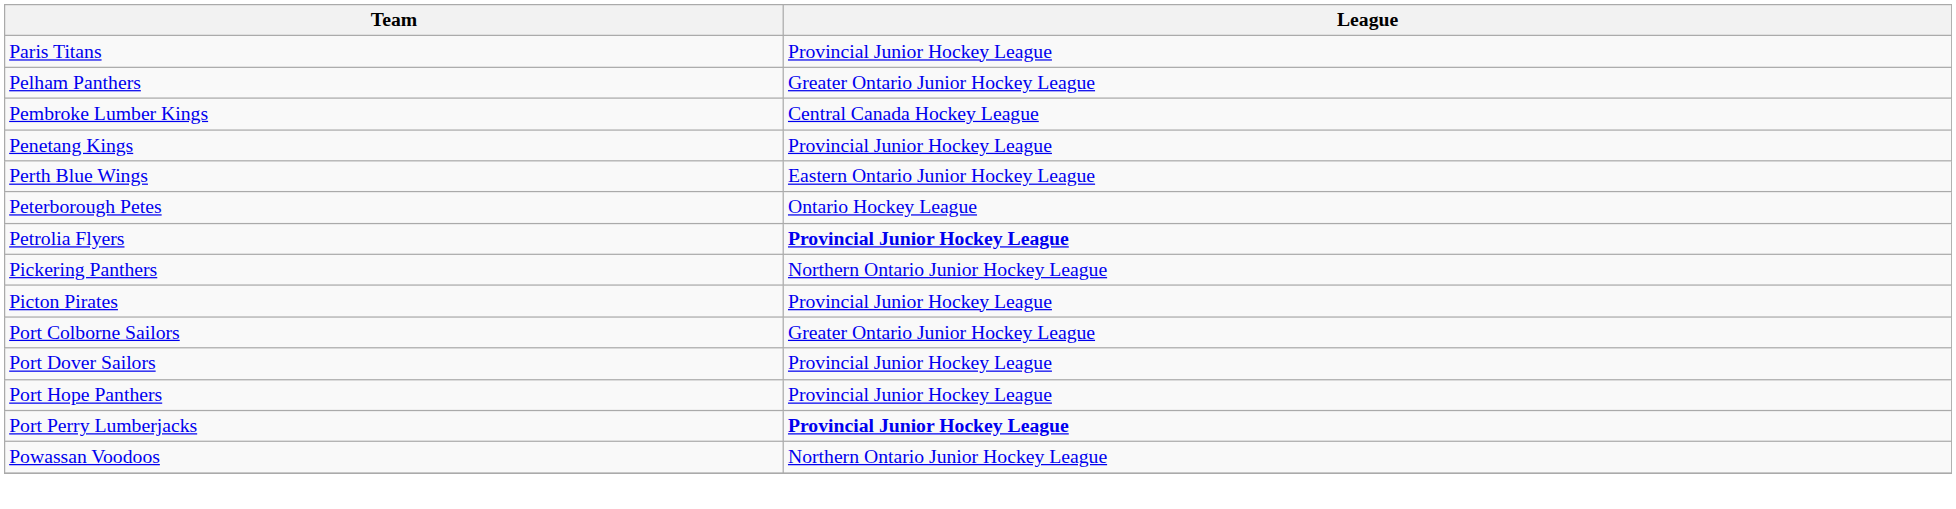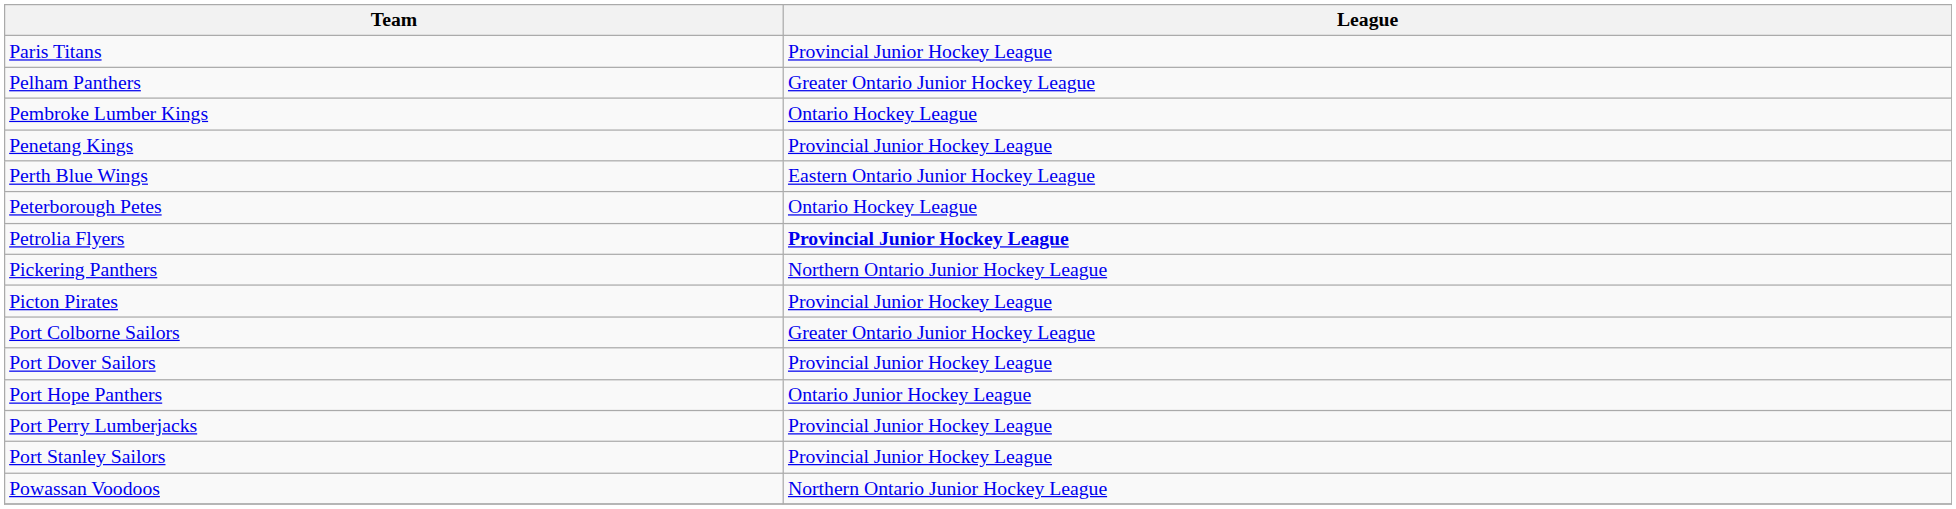 <table class="wikitable sortable" width=100%>
 <tr>
 <th width=40%>Team</th>
 <th width=60%>League</th>
 </tr>
 <tr>
 <td><a href='#'>Paris Titans</a></td>
 <td><a href='#'>Provincial Junior Hockey League</a></td>
 </tr>
 <tr>
 <td><a href='#'>Pelham Panthers</a></td>
 <td><a href='#'>Greater Ontario Junior Hockey League</a></td>
 </tr>
 <tr>
 <td><a href='#'>Pembroke Lumber Kings</a></td>
-<td><a href='#'>Central Canada Hockey League</a></td>
+<td><a href='#'>Ontario Hockey League</a></td>
 </tr>
 <tr>
 <td><a href='#'>Penetang Kings</a></td>
 <td><a href='#'>Provincial Junior Hockey League</a></td>
 </tr>
 <tr>
 <td><a href='#'>Perth Blue Wings</a></td>
 <td><a href='#'>Eastern Ontario Junior Hockey League</a></td>
 </tr>
 <tr>
 <td><a href='#'>Peterborough Petes</a></td>
 <td><a href='#'>Ontario Hockey League</a></td>
 </tr>
 <tr>
 <td><a href='#'>Petrolia Flyers</a></td>
 <td><strong><a href='#'>Provincial Junior Hockey League</a></strong></td>
 </tr>
 <tr>
 <td><a href='#'>Pickering Panthers</a></td>
 <td><a href='#'>Northern Ontario Junior Hockey League</a></td>
 </tr>
 <tr>
 <td><a href='#'>Picton Pirates</a></td>
 <td><a href='#'>Provincial Junior Hockey League</a></td>
 </tr>
 <tr>
 <td><a href='#'>Port Colborne Sailors</a></td>
 <td><a href='#'>Greater Ontario Junior Hockey League</a></td>
 </tr>
 <tr>
 <td><a href='#'>Port Dover Sailors</a></td>
 <td><a href='#'>Provincial Junior Hockey League</a></td>
 </tr>
 <tr>
 <td><a href='#'>Port Hope Panthers</a></td>
+<td><a href='#'>Ontario Junior Hockey League</a></td>
+</tr>
+<tr>
+<td><a href='#'>Port Perry Lumberjacks</a></td>
 <td><a href='#'>Provincial Junior Hockey League</a></td>
 </tr>
 <tr>
-<td><a href='#'>Port Perry Lumberjacks</a></td>
-<td><strong><a href='#'>Provincial Junior Hockey League</a></strong></td>
+<td><a href='#'>Port Stanley Sailors</a></td>
+<td><a href='#'>Provincial Junior Hockey League</a></td>
 </tr>
 <tr>
 <td><a href='#'>Powassan Voodoos</a></td>
 <td><a href='#'>Northern Ontario Junior Hockey League</a></td>
 </tr>
 <tr>
 </tr>
 </table>
